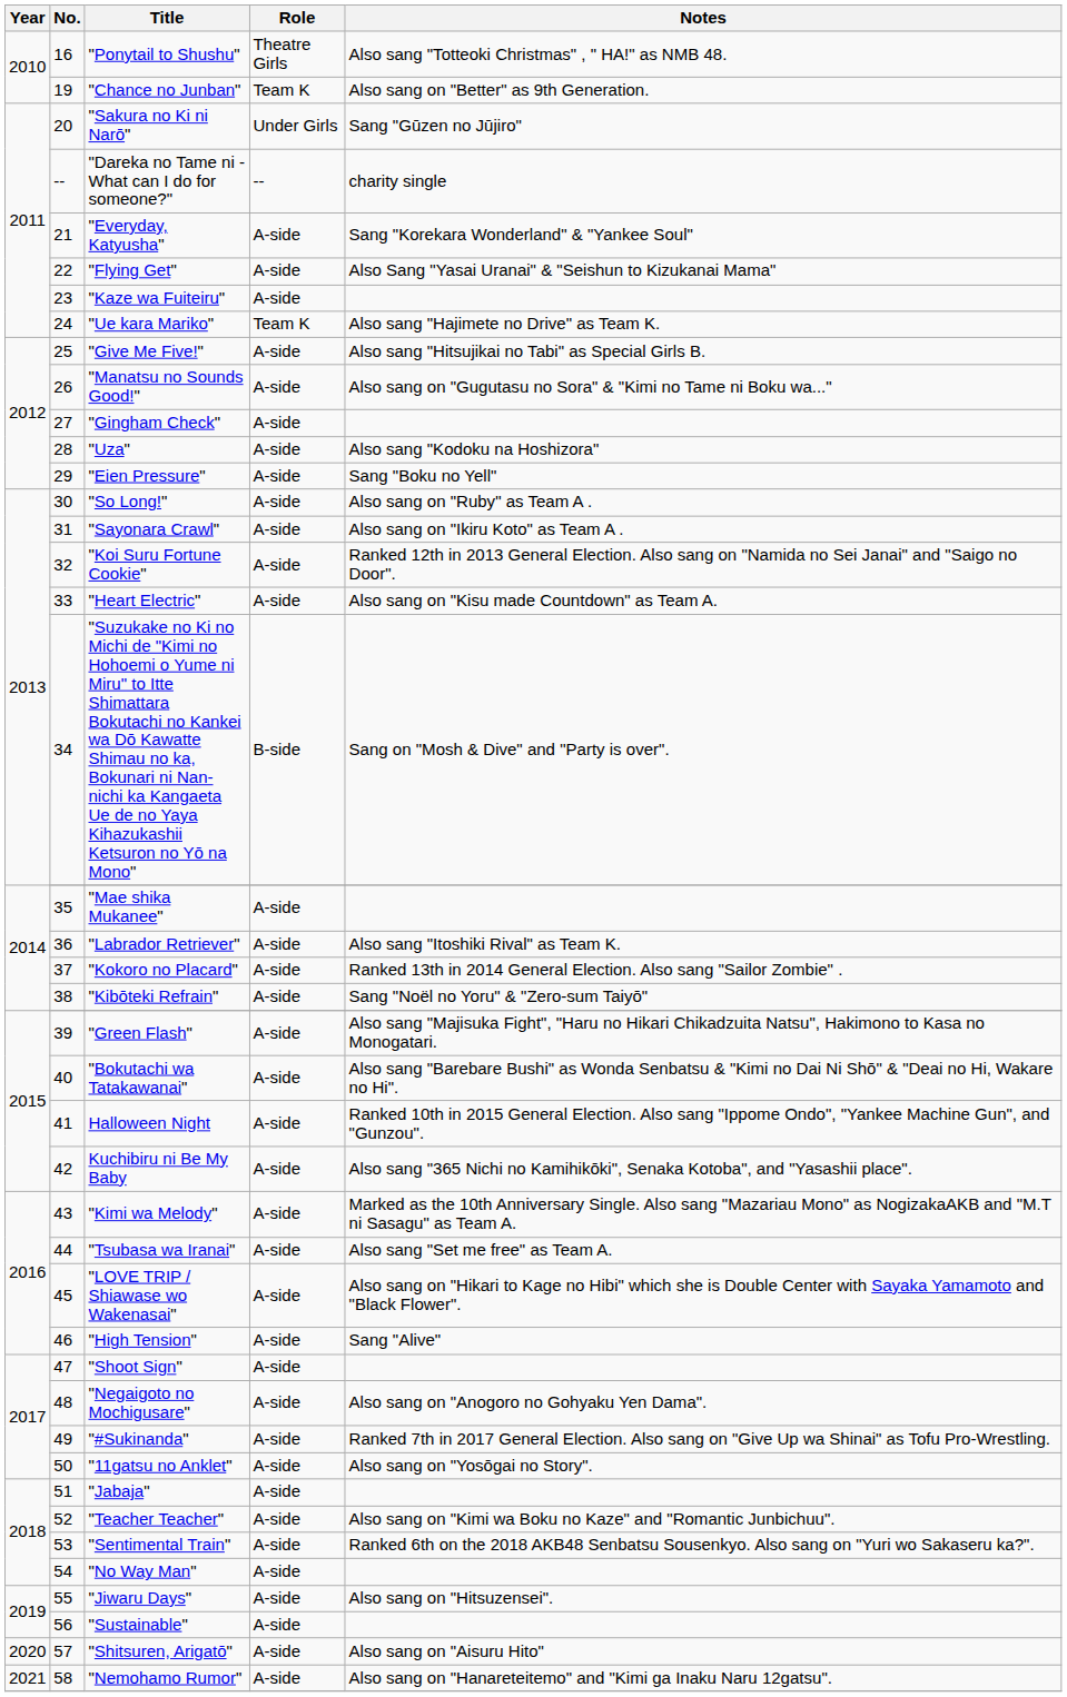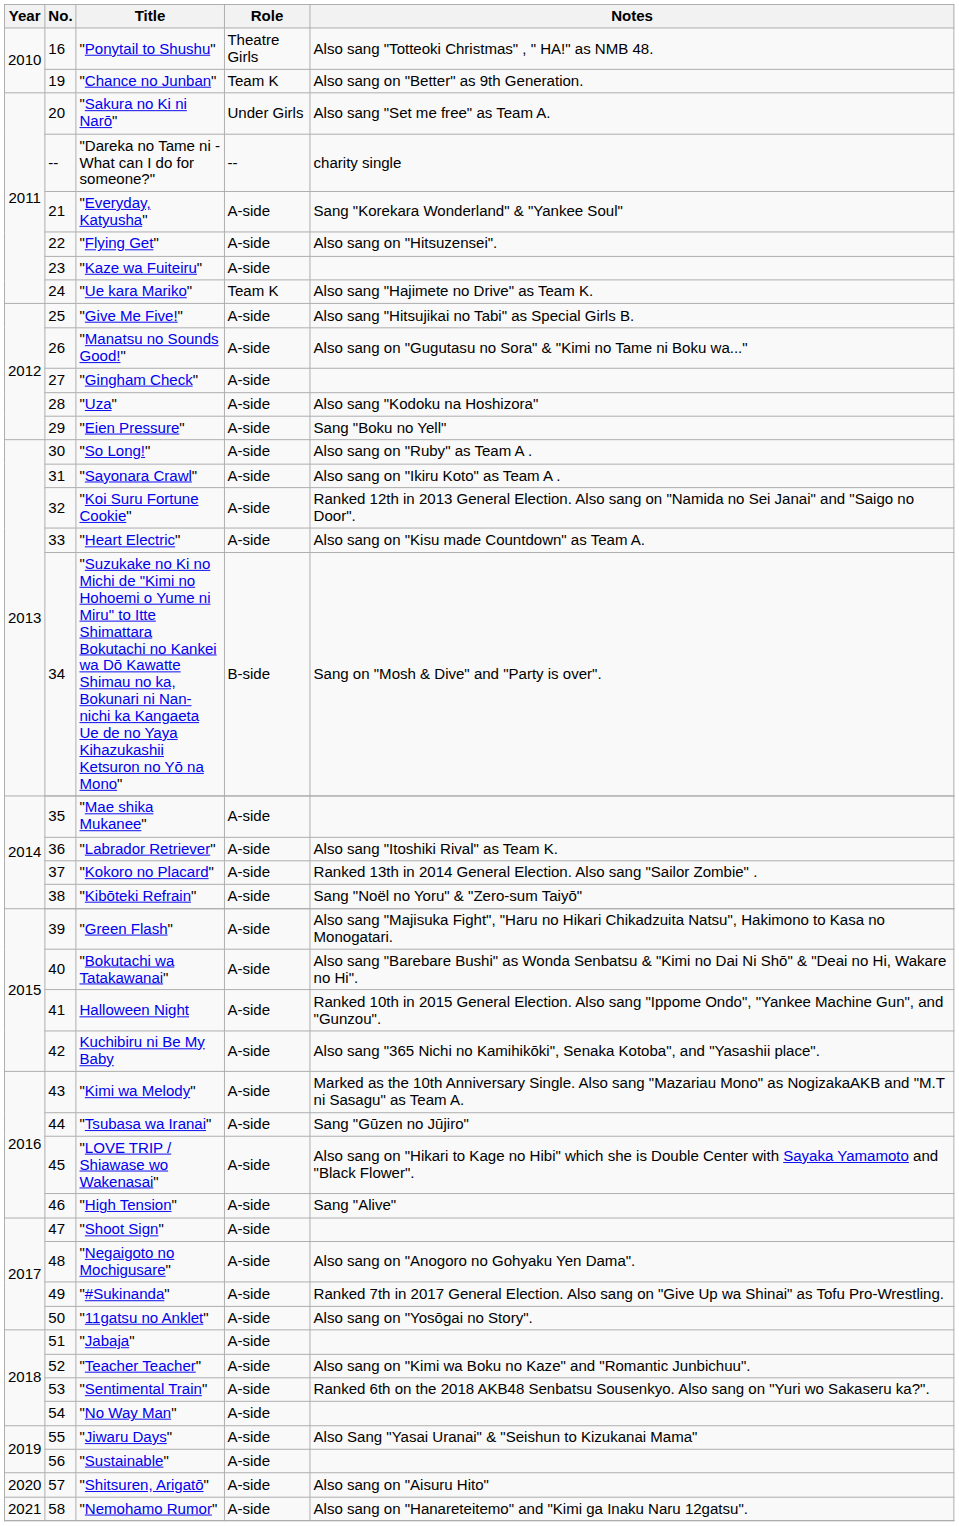 <table class="wikitable sortable" style="width:80%;">
 <tr>
 <th>Year</th>
 <th data-sort-type="number">No. </th>
 <th style="width:150px;">Title </th>
 <th>Role  </th>
 <th class="unsortable">Notes </th>
 </tr>
 <tr>
 <td rowspan=2 style="text-align:center">2010</td>
 <td>16</td>
 <td>"<a href='#'>Ponytail to Shushu</a>"</td>
 <td>Theatre Girls</td>
 <td>Also sang "Totteoki Christmas" , " HA!" as NMB 48.</td>
 </tr>
 <tr>
 <td>19</td>
 <td>"<a href='#'>Chance no Junban</a>"</td>
 <td>Team K</td>
 <td>Also sang on "Better" as 9th Generation.</td>
 </tr>
 <tr>
 <td rowspan=6 style="text-align:center">2011</td>
 <td>20</td>
 <td>"<a href='#'>Sakura no Ki ni Narō</a>"</td>
 <td>Under Girls</td>
-<td>Sang "Gūzen no Jūjiro"</td>
+<td>Also sang "Set me free" as Team A.</td>
 </tr>
 <tr>
 <td>--</td>
 <td>"Dareka no Tame ni - What can I do for someone?"</td>
 <td>--</td>
 <td>charity single</td>
 </tr>
 <tr>
 <td>21</td>
 <td>"<a href='#'>Everyday, Katyusha</a>"</td>
 <td>A-side</td>
 <td>Sang "Korekara Wonderland" & "Yankee Soul"</td>
 </tr>
 <tr>
 <td>22</td>
 <td>"<a href='#'>Flying Get</a>"</td>
 <td>A-side</td>
-<td>Also Sang "Yasai Uranai" & "Seishun to Kizukanai Mama"</td>
+<td>Also sang on "Hitsuzensei".</td>
 </tr>
 <tr>
 <td>23</td>
 <td>"<a href='#'>Kaze wa Fuiteiru</a>"</td>
 <td>A-side</td>
 <td></td>
 </tr>
 <tr>
 <td>24</td>
 <td>"<a href='#'>Ue kara Mariko</a>"</td>
 <td>Team K</td>
 <td>Also sang "Hajimete no Drive" as Team K.</td>
 </tr>
 <tr>
 <td rowspan=5 style="text-align:center">2012</td>
 <td>25</td>
 <td>"<a href='#'>Give Me Five!</a>"</td>
 <td>A-side</td>
 <td>Also sang "Hitsujikai no Tabi" as Special Girls B.</td>
 </tr>
 <tr>
 <td>26</td>
 <td>"<a href='#'>Manatsu no Sounds Good!</a>"</td>
 <td>A-side</td>
 <td>Also sang on "Gugutasu no Sora" & "Kimi no Tame ni Boku wa..."</td>
 </tr>
 <tr>
 <td>27</td>
 <td>"<a href='#'>Gingham Check</a>"</td>
 <td>A-side</td>
 <td></td>
 </tr>
 <tr>
 <td>28</td>
 <td>"<a href='#'>Uza</a>"</td>
 <td>A-side</td>
 <td>Also sang "Kodoku na Hoshizora"</td>
 </tr>
 <tr>
 <td>29</td>
 <td>"<a href='#'>Eien Pressure</a>"</td>
 <td>A-side</td>
 <td>Sang "Boku no Yell"</td>
 </tr>
 <tr>
 <td rowspan=5 style="text-align:center">2013</td>
 <td>30</td>
 <td>"<a href='#'>So Long!</a>"</td>
 <td>A-side</td>
 <td>Also sang on "Ruby" as Team A .</td>
 </tr>
 <tr>
 <td>31</td>
 <td>"<a href='#'>Sayonara Crawl</a>"</td>
 <td>A-side</td>
 <td>Also sang on "Ikiru Koto" as Team A .</td>
 </tr>
 <tr>
 <td>32</td>
 <td>"<a href='#'>Koi Suru Fortune Cookie</a>"</td>
 <td>A-side</td>
 <td>Ranked 12th in 2013 General Election. Also sang on "Namida no Sei Janai" and "Saigo no Door".</td>
 </tr>
 <tr>
 <td>33</td>
 <td>"<a href='#'>Heart Electric</a>"</td>
 <td>A-side</td>
 <td>Also sang on "Kisu made Countdown" as Team A.</td>
 </tr>
 <tr>
 <td>34</td>
 <td>"<a href='#'>Suzukake no Ki no Michi de "Kimi no Hohoemi o Yume ni Miru" to Itte Shimattara Bokutachi no Kankei wa Dō Kawatte Shimau no ka, Bokunari ni Nan-nichi ka Kangaeta Ue de no Yaya Kihazukashii Ketsuron no Yō na Mono</a>"</td>
 <td>B-side</td>
 <td>Sang on "Mosh & Dive" and "Party is over".</td>
 </tr>
 <tr>
 <td rowspan=5 style="text-align:center">2014</td>
 </tr>
 <tr>
 <td>35</td>
 <td>"<a href='#'>Mae shika Mukanee</a>"</td>
 <td>A-side</td>
 <td></td>
 </tr>
 <tr>
 <td>36</td>
 <td>"<a href='#'>Labrador Retriever</a>"</td>
 <td>A-side</td>
 <td>Also sang "Itoshiki Rival" as Team K.</td>
 </tr>
 <tr>
 <td>37</td>
 <td>"<a href='#'>Kokoro no Placard</a>"</td>
 <td>A-side</td>
 <td>Ranked 13th in 2014 General Election. Also sang "Sailor Zombie" .</td>
 </tr>
 <tr>
 <td>38</td>
 <td>"<a href='#'>Kibōteki Refrain</a>"</td>
 <td>A-side</td>
 <td>Sang "Noël no Yoru" & "Zero-sum Taiyō"</td>
 </tr>
 <tr>
 <td rowspan="5" style="text-align:center">2015</td>
 </tr>
 <tr>
 <td>39</td>
 <td>"<a href='#'>Green Flash</a>"</td>
 <td>A-side</td>
 <td>Also sang "Majisuka Fight", "Haru no Hikari Chikadzuita Natsu", Hakimono to Kasa no Monogatari.</td>
 </tr>
 <tr>
 <td>40</td>
 <td>"<a href='#'>Bokutachi wa Tatakawanai</a>"</td>
 <td>A-side</td>
 <td>Also sang "Barebare Bushi" as Wonda Senbatsu & "Kimi no Dai Ni Shō" & "Deai no Hi, Wakare no Hi".</td>
 </tr>
 <tr>
 <td>41</td>
 <td><a href='#'>Halloween Night</a></td>
 <td>A-side</td>
 <td>Ranked 10th in 2015 General Election. Also sang "Ippome Ondo", "Yankee Machine Gun", and "Gunzou".</td>
 </tr>
 <tr>
 <td>42</td>
 <td><a href='#'>Kuchibiru ni Be My Baby</a></td>
 <td>A-side</td>
 <td>Also sang "365 Nichi no Kamihikōki", Senaka Kotoba", and "Yasashii place".</td>
 </tr>
 <tr>
 <td rowspan="4">2016</td>
 <td>43</td>
 <td>"<a href='#'>Kimi wa Melody</a>"</td>
 <td>A-side</td>
 <td>Marked as the 10th Anniversary Single. Also sang "Mazariau Mono" as NogizakaAKB and "M.T ni Sasagu" as Team A.</td>
 </tr>
 <tr>
 <td>44</td>
 <td>"<a href='#'>Tsubasa wa Iranai</a>"</td>
 <td>A-side</td>
-<td>Also sang "Set me free" as Team A.</td>
+<td>Sang "Gūzen no Jūjiro"</td>
 </tr>
 <tr>
 <td>45</td>
 <td>"<a href='#'>LOVE TRIP / Shiawase wo Wakenasai</a>"</td>
 <td>A-side</td>
 <td>Also sang on "Hikari to Kage no Hibi" which she is Double Center with <a href='#'>Sayaka Yamamoto</a> and "Black Flower".</td>
 </tr>
 <tr>
 <td>46</td>
 <td>"<a href='#'>High Tension</a>"</td>
 <td>A-side</td>
 <td>Sang "Alive"</td>
 </tr>
 <tr>
 <td rowspan="4">2017</td>
 <td>47</td>
 <td>"<a href='#'>Shoot Sign</a>"</td>
 <td>A-side</td>
 <td></td>
 </tr>
 <tr>
 <td>48</td>
 <td>"<a href='#'>Negaigoto no Mochigusare</a>"</td>
 <td>A-side</td>
 <td>Also sang on "Anogoro no Gohyaku Yen Dama".</td>
 </tr>
 <tr>
 <td>49</td>
 <td>"<a href='#'>#Sukinanda</a>"</td>
 <td>A-side</td>
 <td>Ranked 7th in 2017 General Election. Also sang on "Give Up wa Shinai" as Tofu Pro-Wrestling.</td>
 </tr>
 <tr>
 <td>50</td>
 <td>"<a href='#'>11gatsu no Anklet</a>"</td>
 <td>A-side</td>
 <td>Also sang on "Yosōgai no Story".</td>
 </tr>
 <tr>
 <td rowspan="4">2018</td>
 <td>51</td>
 <td>"<a href='#'>Jabaja</a>"</td>
 <td>A-side</td>
 <td></td>
 </tr>
 <tr>
 <td>52</td>
 <td>"<a href='#'>Teacher Teacher</a>"</td>
 <td>A-side</td>
 <td>Also sang on "Kimi wa Boku no Kaze" and "Romantic Junbichuu".</td>
 </tr>
 <tr>
 <td>53</td>
 <td>"<a href='#'>Sentimental Train</a>"</td>
 <td>A-side</td>
 <td>Ranked 6th on the 2018 AKB48 Senbatsu Sousenkyo. Also sang on "Yuri wo Sakaseru ka?".</td>
 </tr>
 <tr>
 <td>54</td>
 <td>"<a href='#'>No Way Man</a>"</td>
 <td>A-side</td>
 <td></td>
 </tr>
 <tr>
 <td rowspan="2">2019</td>
 <td>55</td>
 <td>"<a href='#'>Jiwaru Days</a>"</td>
 <td>A-side</td>
-<td>Also sang on "Hitsuzensei".</td>
+<td>Also Sang "Yasai Uranai" & "Seishun to Kizukanai Mama"</td>
 </tr>
 <tr>
 <td>56</td>
 <td>"<a href='#'>Sustainable</a>"</td>
 <td>A-side</td>
 <td></td>
 </tr>
 <tr>
 <td rowspan="1">2020</td>
 <td>57</td>
 <td>"<a href='#'>Shitsuren, Arigatō</a>"</td>
 <td>A-side</td>
 <td>Also sang on "Aisuru Hito"</td>
 </tr>
 <tr>
 <td rowspan="1">2021</td>
 <td>58</td>
 <td>"<a href='#'>Nemohamo Rumor</a>"</td>
 <td>A-side</td>
 <td>Also sang on "Hanareteitemo" and "Kimi ga Inaku Naru 12gatsu".</td>
 </tr>
 <tr>
 </tr>
 </table>
